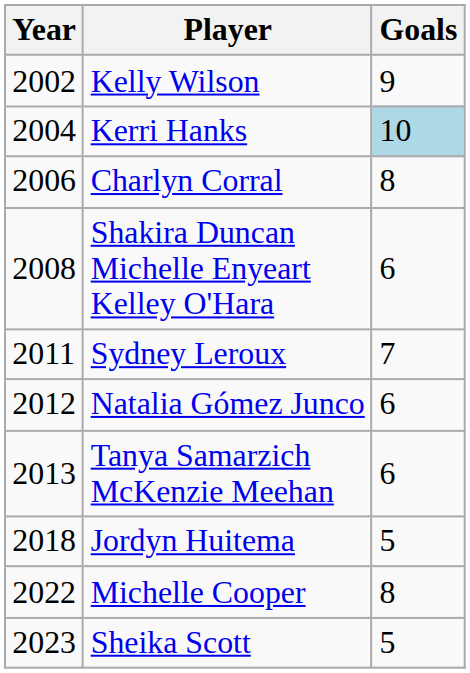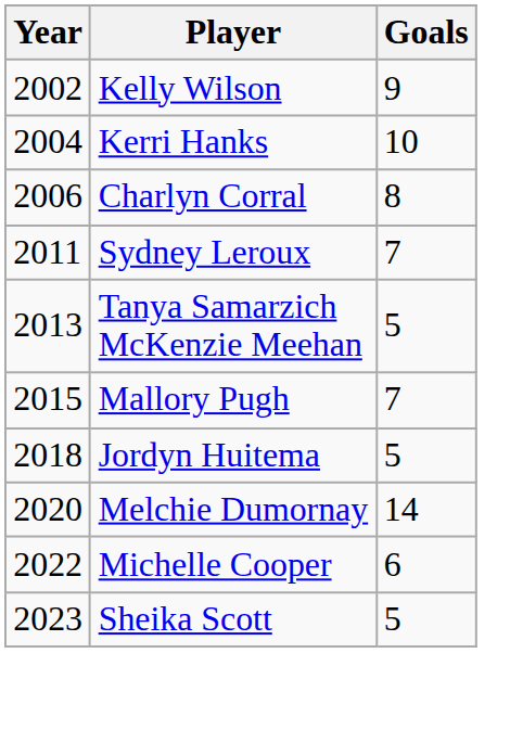 <table class="wikitable sortable">
 <tr>
 <th>Year</th>
 <th>Player</th>
 <th>Goals</th>
 </tr>
 <tr>
 <td>2002</td>
 <td> <a href='#'>Kelly Wilson</a></td>
 <td>9</td>
 </tr>
 <tr>
 <td>2004</td>
 <td> <a href='#'>Kerri Hanks</a></td>
-<td style="background: lightblue;">10</td>
+<td>10</td>
 </tr>
 <tr>
 <td>2006</td>
 <td> <a href='#'>Charlyn Corral</a></td>
 <td>8</td>
 </tr>
 <tr>
-<td>2008</td>
-<td> <a href='#'>Shakira Duncan</a> <br>  <a href='#'>Michelle Enyeart</a> <br>  <a href='#'>Kelley O'Hara</a></td>
-<td>6</td>
-</tr>
-<tr>
 <td>2011</td>
 <td> <a href='#'>Sydney Leroux</a></td>
 <td>7</td>
 </tr>
 <tr>
-<td>2012</td>
-<td> <a href='#'>Natalia Gómez Junco</a></td>
-<td>6</td>
+<td>2013</td>
+<td> <a href='#'>Tanya Samarzich</a> <br>  <a href='#'>McKenzie Meehan</a></td>
+<td>5</td>
 </tr>
 <tr>
-<td>2013</td>
-<td> <a href='#'>Tanya Samarzich</a> <br>  <a href='#'>McKenzie Meehan</a></td>
-<td>6</td>
+<td>2015</td>
+<td> <a href='#'>Mallory Pugh</a></td>
+<td>7</td>
 </tr>
 <tr>
 <td>2018</td>
 <td> <a href='#'>Jordyn Huitema</a></td>
 <td>5</td>
 </tr>
 <tr>
+<td>2020</td>
+<td> <a href='#'>Melchie Dumornay</a></td>
+<td>14</td>
+</tr>
+<tr>
 <td>2022</td>
 <td> <a href='#'>Michelle Cooper</a></td>
-<td>8</td>
+<td>6</td>
 </tr>
 <tr>
 <td>2023</td>
 <td> <a href='#'>Sheika Scott</a></td>
 <td>5</td>
 </tr>
 </table>
